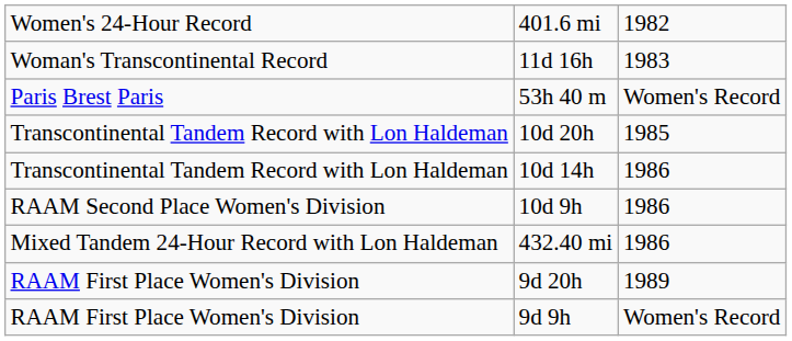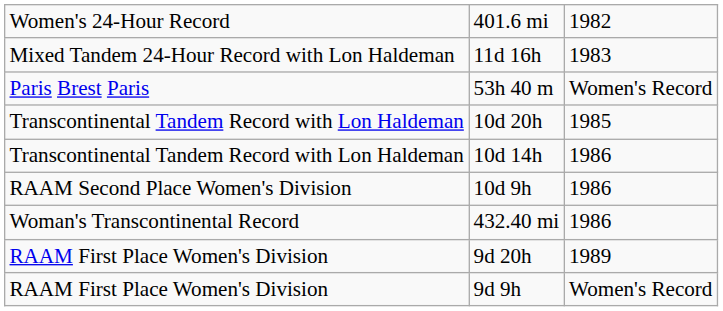 <table class="wikitable">
 <tr>
 <td>Women's 24-Hour Record</td>
 <td>401.6 mi</td>
 <td>1982</td>
 </tr>
 <tr>
-<td>Woman's Transcontinental Record</td>
+<td>Mixed Tandem 24-Hour Record with Lon Haldeman</td>
 <td>11d 16h</td>
 <td>1983</td>
 </tr>
 <tr>
 <td><a href='#'>Paris</a> <a href='#'>Brest</a> <a href='#'>Paris</a></td>
 <td>53h 40 m</td>
 <td>Women's Record</td>
 </tr>
 <tr>
 <td>Transcontinental <a href='#'>Tandem</a> Record with <a href='#'>Lon Haldeman</a></td>
 <td>10d 20h</td>
 <td>1985</td>
 </tr>
 <tr>
 <td>Transcontinental Tandem Record with Lon Haldeman</td>
 <td>10d 14h</td>
 <td>1986</td>
 </tr>
 <tr>
 <td>RAAM Second Place Women's Division</td>
 <td>10d 9h</td>
 <td>1986</td>
 </tr>
 <tr>
-<td>Mixed Tandem 24-Hour Record with Lon Haldeman</td>
+<td>Woman's Transcontinental Record</td>
 <td>432.40 mi</td>
 <td>1986</td>
 </tr>
 <tr>
 <td><a href='#'>RAAM</a> First Place Women's Division</td>
 <td>9d 20h</td>
 <td>1989</td>
 </tr>
 <tr>
 <td>RAAM First Place Women's Division</td>
 <td>9d 9h</td>
 <td>Women's Record</td>
 </tr>
 </table>
